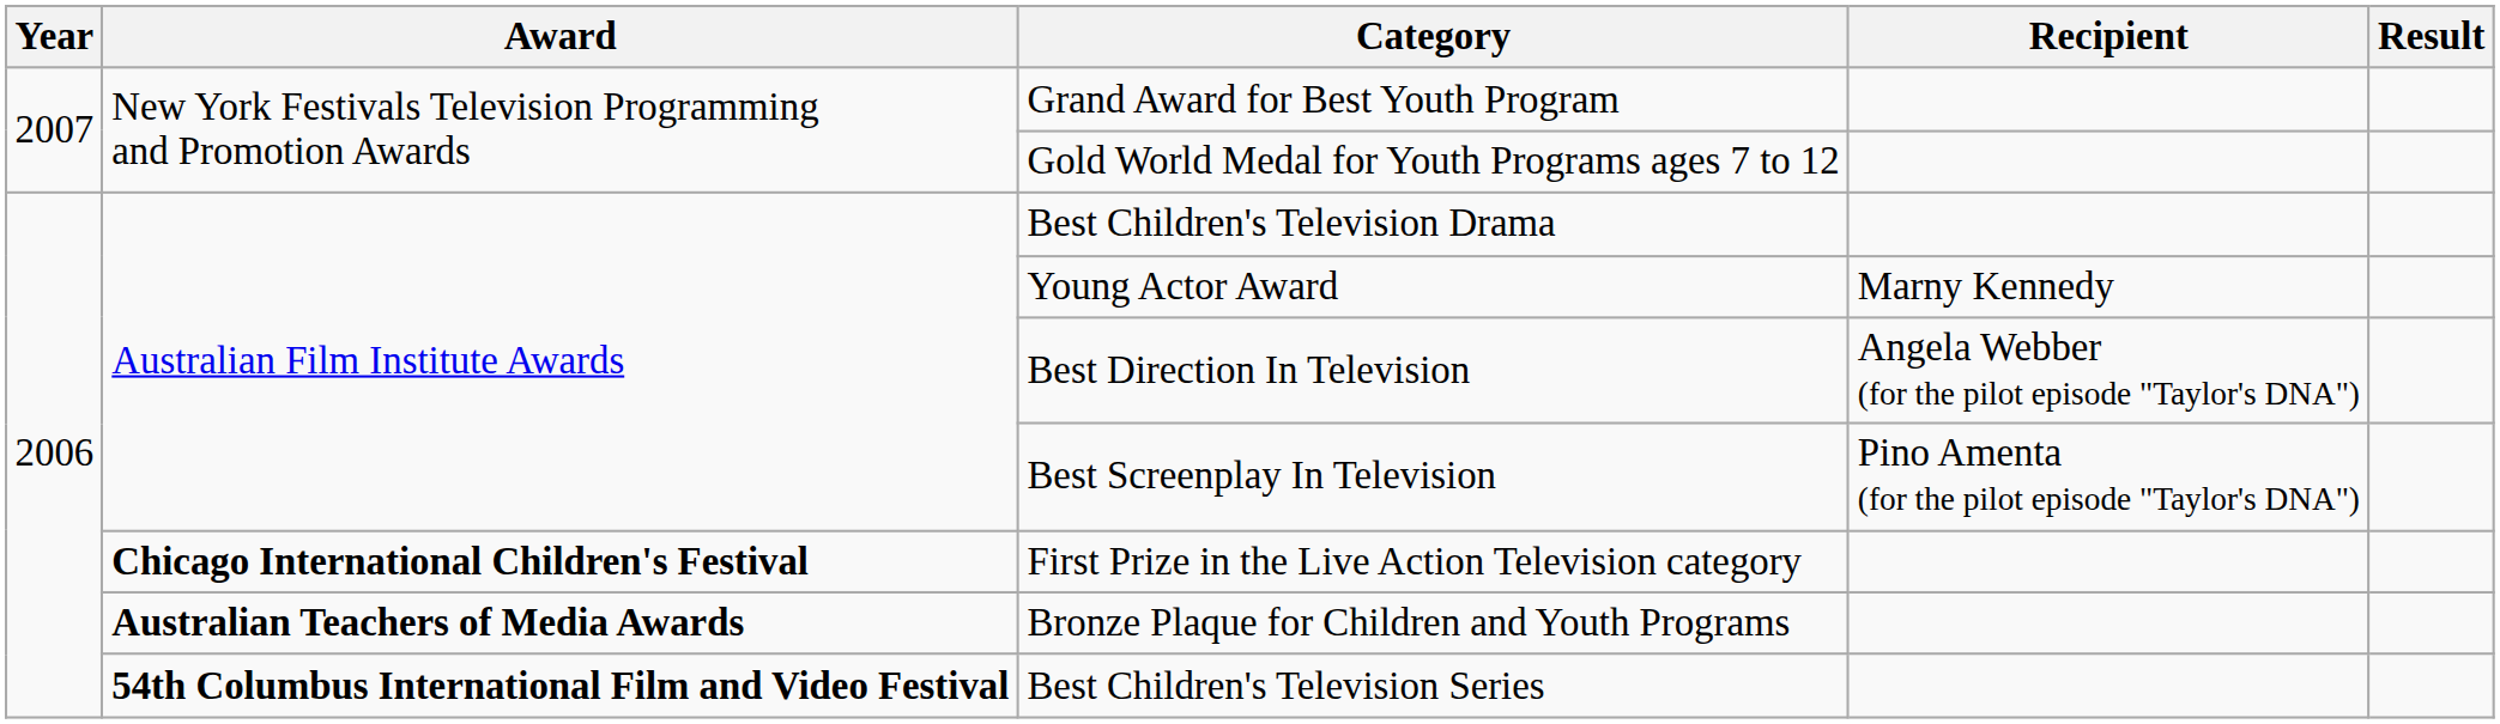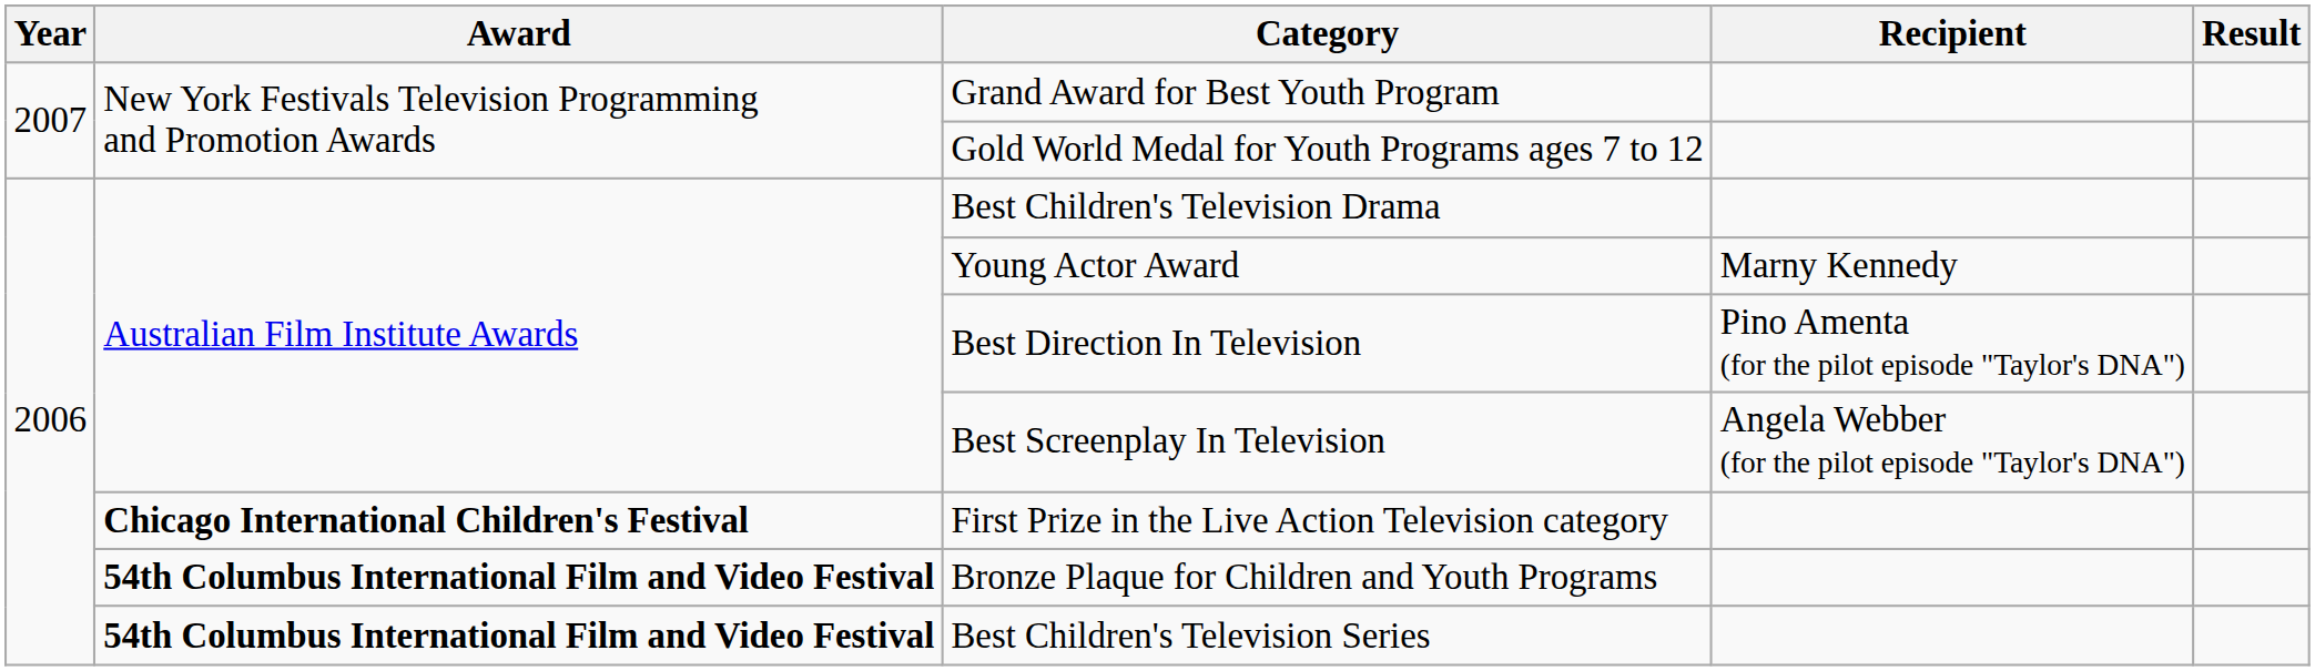 <table class="wikitable">
 <tr>
 <th>Year</th>
 <th>Award</th>
 <th>Category</th>
 <th>Recipient</th>
 <th>Result</th>
 </tr>
 <tr>
 <td rowspan=2>2007</td>
 <td rowspan=2>New York Festivals Television Programming<br>and Promotion Awards</td>
 <td>Grand Award for Best Youth Program</td>
 <td></td>
 <td></td>
 </tr>
 <tr>
 <td>Gold World Medal for Youth Programs ages 7 to 12</td>
 <td></td>
 <td></td>
 </tr>
 <tr>
 <td rowspan=7>2006</td>
 <td rowspan=4><a href='#'>Australian Film Institute Awards</a></td>
 <td>Best Children's Television Drama</td>
 <td></td>
 <td></td>
 </tr>
 <tr>
 <td>Young Actor Award</td>
 <td>Marny Kennedy</td>
 <td></td>
 </tr>
 <tr>
 <td>Best Direction In Television</td>
-<td>Angela Webber<br><small>(for the pilot episode "Taylor's DNA")</small></td>
+<td>Pino Amenta<br><small>(for the pilot episode "Taylor's DNA")</small></td>
 <td></td>
 </tr>
 <tr>
 <td>Best Screenplay In Television</td>
-<td>Pino Amenta<br><small>(for the pilot episode "Taylor's DNA")</small></td>
+<td>Angela Webber<br><small>(for the pilot episode "Taylor's DNA")</small></td>
 <td></td>
 </tr>
 <tr>
 <td><strong>Chicago International Children's Festival</strong></td>
 <td>First Prize in the Live Action Television category</td>
 <td></td>
 <td></td>
 </tr>
 <tr>
-<td><strong>Australian Teachers of Media Awards</strong></td>
+<td><strong>54th Columbus International Film and Video Festival</strong></td>
 <td>Bronze Plaque for Children and Youth Programs</td>
 <td></td>
 <td></td>
 </tr>
 <tr>
 <td><strong>54th Columbus International Film and Video Festival</strong></td>
 <td>Best Children's Television Series</td>
 <td></td>
 <td></td>
 </tr>
 </table>
